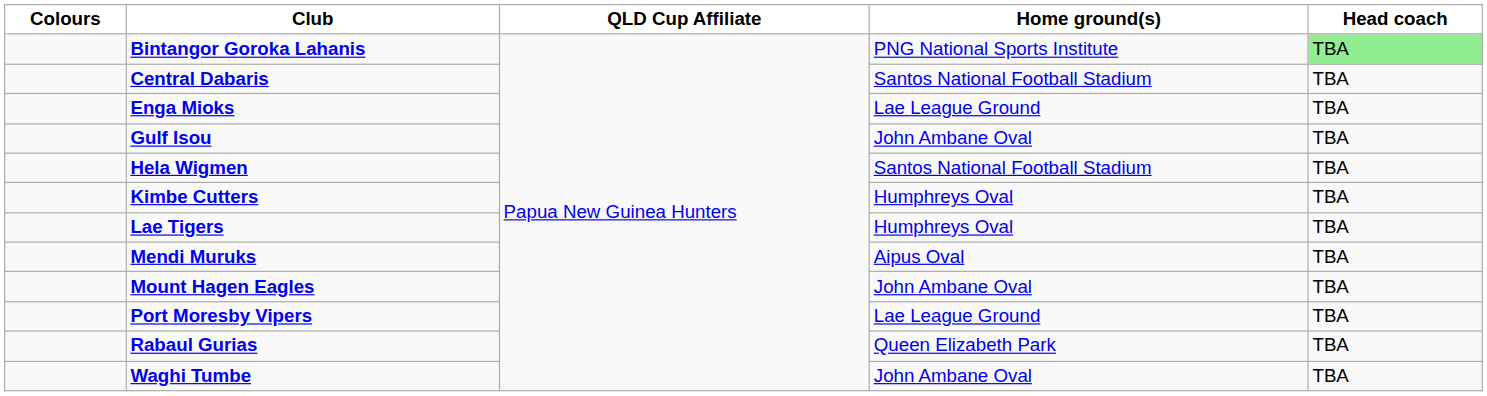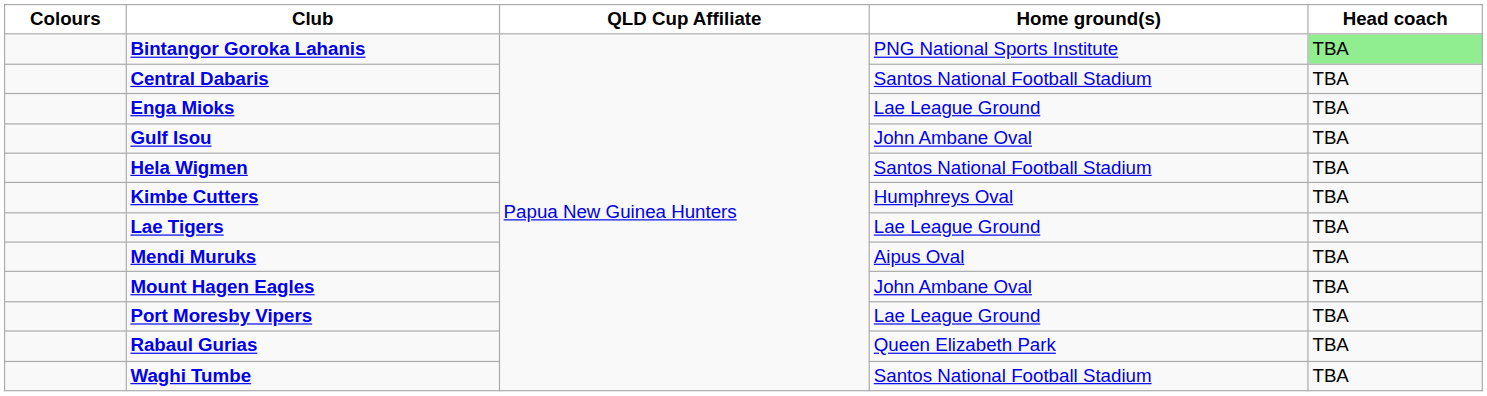 <table class="wikitable" style="width:100%; text-align:left">
 <tr>
 <th style="background:white">Colours</th>
 <th style="background:white">Club</th>
 <th style="background:white">QLD Cup Affiliate</th>
 <th style="background:white">Home ground(s)</th>
 <th style="background:white">Head coach</th>
 </tr>
 <tr>
 <td></td>
 <td><strong><a href='#'>Bintangor Goroka Lahanis</a></strong></td>
 <td rowspan="12"> <a href='#'>Papua New Guinea Hunters</a></td>
 <td><a href='#'>PNG National Sports Institute</a></td>
 <td style="background: lightgreen;">TBA</td>
 </tr>
 <tr>
 <td></td>
 <td><strong><a href='#'>Central Dabaris</a></strong></td>
 <td><a href='#'>Santos National Football Stadium</a></td>
 <td>TBA</td>
 </tr>
 <tr>
 <td></td>
 <td><strong><a href='#'>Enga Mioks</a></strong></td>
 <td><a href='#'>Lae League Ground</a></td>
 <td>TBA</td>
 </tr>
 <tr>
 <td></td>
 <td><strong><a href='#'>Gulf Isou</a></strong></td>
 <td><a href='#'>John Ambane Oval</a></td>
 <td>TBA</td>
 </tr>
 <tr>
 <td></td>
 <td><strong><a href='#'>Hela Wigmen</a></strong></td>
 <td><a href='#'>Santos National Football Stadium</a></td>
 <td>TBA</td>
 </tr>
 <tr>
 <td></td>
 <td><strong><a href='#'>Kimbe Cutters</a></strong></td>
 <td><a href='#'>Humphreys Oval</a></td>
 <td>TBA</td>
 </tr>
 <tr>
 <td></td>
 <td><strong><a href='#'>Lae Tigers</a></strong></td>
-<td><a href='#'>Humphreys Oval</a></td>
+<td><a href='#'>Lae League Ground</a></td>
 <td>TBA</td>
 </tr>
 <tr>
 <td></td>
 <td><strong><a href='#'>Mendi Muruks</a></strong></td>
 <td><a href='#'>Aipus Oval</a></td>
 <td>TBA</td>
 </tr>
 <tr>
 <td></td>
 <td><strong><a href='#'>Mount Hagen Eagles</a></strong></td>
 <td><a href='#'>John Ambane Oval</a></td>
 <td>TBA</td>
 </tr>
 <tr>
 <td></td>
 <td><strong><a href='#'>Port Moresby Vipers</a></strong></td>
 <td><a href='#'>Lae League Ground</a></td>
 <td>TBA</td>
 </tr>
 <tr>
 <td></td>
 <td><strong><a href='#'>Rabaul Gurias</a></strong></td>
 <td><a href='#'>Queen Elizabeth Park</a></td>
 <td>TBA</td>
 </tr>
 <tr>
 <td></td>
 <td><strong><a href='#'>Waghi Tumbe</a></strong></td>
-<td><a href='#'>John Ambane Oval</a></td>
+<td><a href='#'>Santos National Football Stadium</a></td>
 <td>TBA</td>
 </tr>
 </table>
